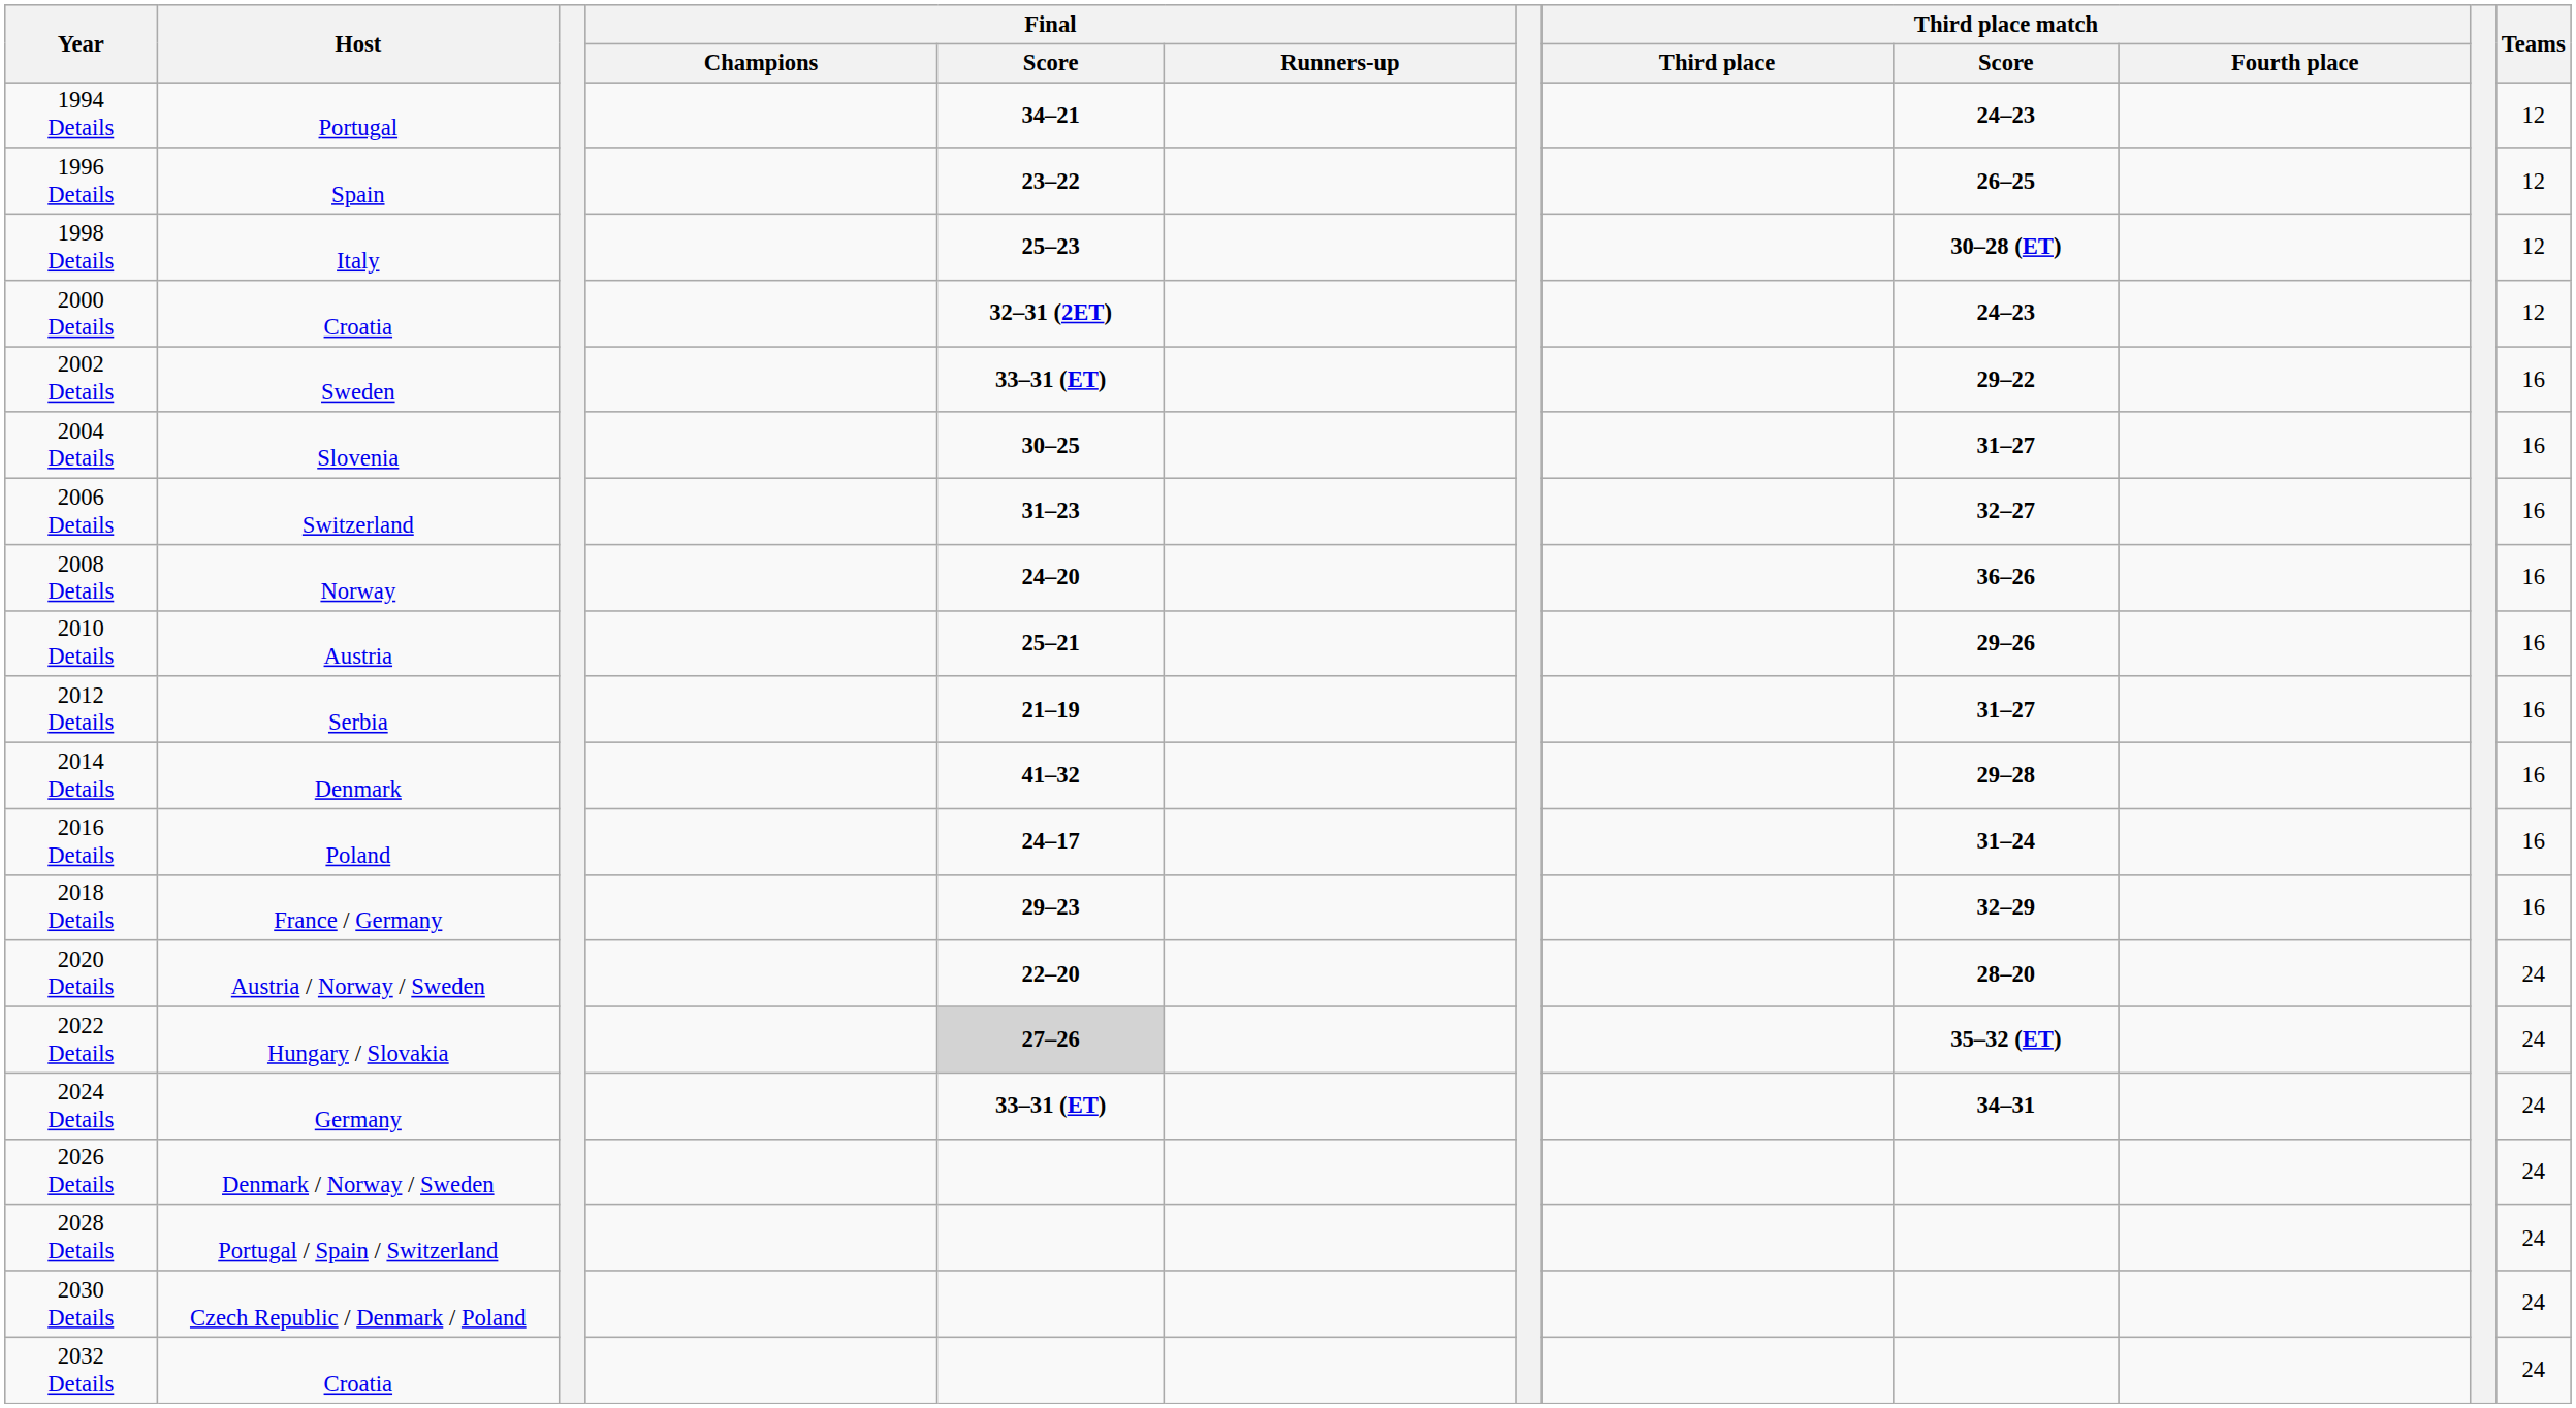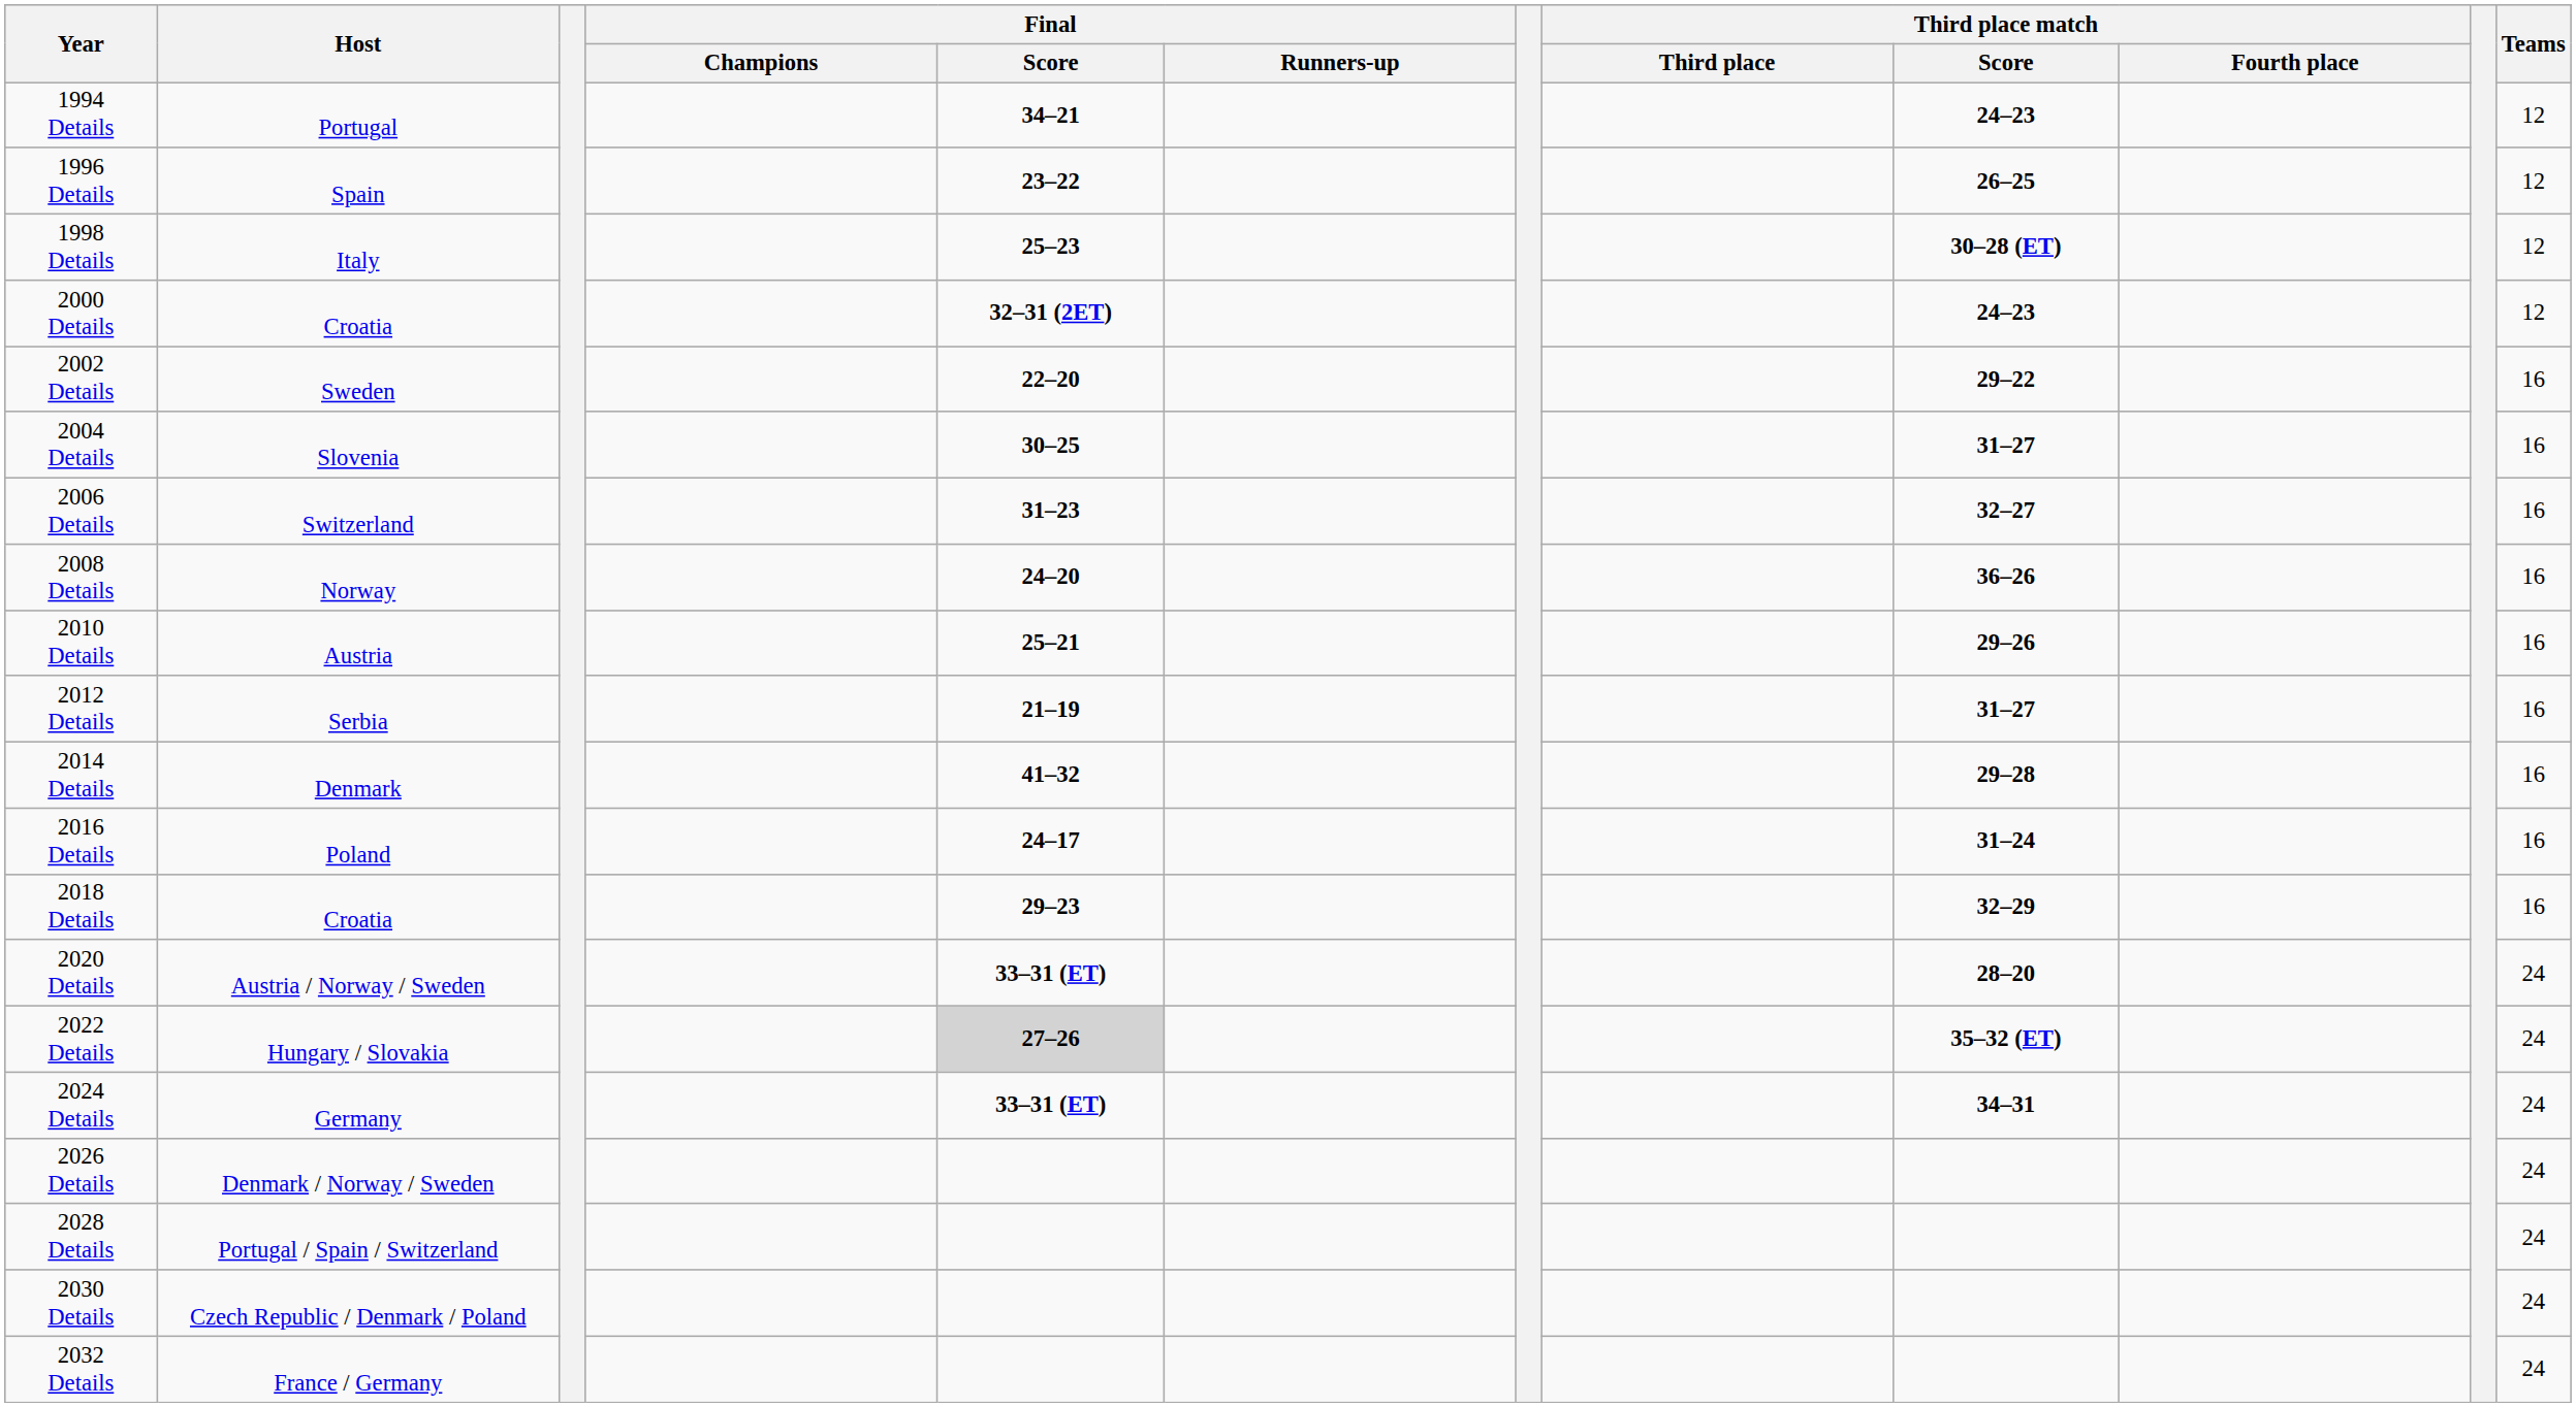 <table class="wikitable" style="font-size:90%; width: 100%; text-align: center;">
 <tr>
 <th rowspan=2 width=6%>Year</th>
 <th rowspan=2 width=16%>Host</th>
 <th width=1% rowspan=22 bgcolor=ffffff></th>
 <th colspan=3>Final</th>
 <th width=1% rowspan=22 bgcolor=ffffff></th>
 <th colspan=3>Third place match</th>
 <th width=1% rowspan=22 bgcolor=#ffffff></th>
 <th rowspan=2 width=5%>Teams</th>
 </tr>
 <tr bgcolor=#efefef>
 <th width=14%>Champions</th>
 <th width=9%>Score</th>
 <th width=14%>Runners-up</th>
 <th width=14%>Third place</th>
 <th width=9%>Score</th>
 <th width=14%>Fourth place</th>
 </tr>
 <tr>
 <td>1994<br><a href='#'>Details</a></td>
 <td><br><a href='#'>Portugal</a></td>
 <td><strong></strong></td>
 <td><strong>34–21</strong></td>
 <td></td>
 <td></td>
 <td><strong>24–23</strong></td>
 <td></td>
 <td>12</td>
 </tr>
 <tr>
 <td>1996<br><a href='#'>Details</a></td>
 <td><br><a href='#'>Spain</a></td>
 <td><strong></strong></td>
 <td><strong>23–22</strong></td>
 <td></td>
 <td></td>
 <td><strong>26–25</strong></td>
 <td></td>
 <td>12</td>
 </tr>
 <tr>
 <td>1998<br><a href='#'>Details</a></td>
 <td><br><a href='#'>Italy</a></td>
 <td><strong></strong></td>
 <td><strong>25–23</strong></td>
 <td></td>
 <td></td>
 <td><strong>30–28 (<a href='#'>ET</a>)</strong></td>
 <td></td>
 <td>12</td>
 </tr>
 <tr>
 <td>2000<br><a href='#'>Details</a></td>
 <td><br><a href='#'>Croatia</a></td>
 <td><strong></strong></td>
 <td><strong>32–31 (<a href='#'>2ET</a>)</strong></td>
 <td></td>
 <td></td>
 <td><strong>24–23</strong></td>
 <td></td>
 <td>12</td>
 </tr>
 <tr>
 <td>2002<br><a href='#'>Details</a></td>
 <td><br><a href='#'>Sweden</a></td>
 <td><strong></strong></td>
-<td><strong>33–31 (<a href='#'>ET</a>)</strong></td>
+<td><strong>22–20</strong></td>
 <td></td>
 <td></td>
 <td><strong>29–22</strong></td>
 <td></td>
 <td>16</td>
 </tr>
 <tr>
 <td>2004<br><a href='#'>Details</a></td>
 <td><br><a href='#'>Slovenia</a></td>
 <td><strong></strong></td>
 <td><strong>30–25</strong></td>
 <td></td>
 <td></td>
 <td><strong>31–27</strong></td>
 <td></td>
 <td>16</td>
 </tr>
 <tr>
 <td>2006<br><a href='#'>Details</a></td>
 <td><br><a href='#'>Switzerland</a></td>
 <td><strong></strong></td>
 <td><strong>31–23</strong></td>
 <td></td>
 <td></td>
 <td><strong>32–27</strong></td>
 <td></td>
 <td>16</td>
 </tr>
 <tr>
 <td>2008<br><a href='#'>Details</a></td>
 <td><br><a href='#'>Norway</a></td>
 <td><strong></strong></td>
 <td><strong>24–20</strong></td>
 <td></td>
 <td></td>
 <td><strong>36–26</strong></td>
 <td></td>
 <td>16</td>
 </tr>
 <tr>
 <td>2010<br><a href='#'>Details</a></td>
 <td><br><a href='#'>Austria</a></td>
 <td><strong></strong></td>
 <td><strong>25–21</strong></td>
 <td></td>
 <td></td>
 <td><strong>29–26</strong></td>
 <td></td>
 <td>16</td>
 </tr>
 <tr>
 <td>2012<br><a href='#'>Details</a></td>
 <td><br><a href='#'>Serbia</a></td>
 <td><strong></strong></td>
 <td><strong>21–19</strong></td>
 <td></td>
 <td></td>
 <td><strong>31–27</strong></td>
 <td></td>
 <td>16</td>
 </tr>
 <tr>
 <td>2014<br><a href='#'>Details</a></td>
 <td><br><a href='#'>Denmark</a></td>
 <td><strong></strong></td>
 <td><strong>41–32</strong></td>
 <td></td>
 <td></td>
 <td><strong>29–28</strong></td>
 <td></td>
 <td>16</td>
 </tr>
 <tr>
 <td>2016<br><a href='#'>Details</a></td>
 <td><br><a href='#'>Poland</a></td>
 <td><strong></strong></td>
 <td><strong>24–17</strong></td>
 <td></td>
 <td></td>
 <td><strong>31–24</strong></td>
 <td></td>
 <td>16</td>
 </tr>
 <tr>
 <td>2018<br><a href='#'>Details</a></td>
-<td>  <br><a href='#'>France</a> / <a href='#'>Germany</a></td>
+<td><br><a href='#'>Croatia</a></td>
 <td><strong></strong></td>
 <td><strong>29–23</strong></td>
 <td></td>
 <td></td>
 <td><strong>32–29</strong></td>
 <td></td>
 <td>16</td>
 </tr>
 <tr>
 <td>2020<br><a href='#'>Details</a></td>
 <td>   <br><a href='#'>Austria</a> / <a href='#'>Norway</a> / <a href='#'>Sweden</a></td>
 <td><strong></strong></td>
-<td><strong>22–20</strong></td>
+<td><strong>33–31 (<a href='#'>ET</a>)</strong></td>
 <td></td>
 <td></td>
 <td><strong>28–20</strong></td>
 <td></td>
 <td>24</td>
 </tr>
 <tr>
 <td>2022<br><a href='#'>Details</a></td>
 <td>  <br><a href='#'>Hungary</a> / <a href='#'>Slovakia</a></td>
 <td><strong></strong></td>
 <td style="background: lightgrey;"><strong>27–26</strong></td>
 <td></td>
 <td></td>
 <td><strong>35–32 (<a href='#'>ET</a>)</strong></td>
 <td></td>
 <td>24</td>
 </tr>
 <tr>
 <td>2024<br><a href='#'>Details</a></td>
 <td><br><a href='#'>Germany</a></td>
 <td><strong></strong></td>
 <td><strong>33–31 (<a href='#'>ET</a>)</strong></td>
 <td></td>
 <td></td>
 <td><strong>34–31</strong></td>
 <td></td>
 <td>24</td>
 </tr>
 <tr>
 <td>2026<br><a href='#'>Details</a></td>
 <td>   <br><a href='#'>Denmark</a> / <a href='#'>Norway</a> / <a href='#'>Sweden</a></td>
 <td></td>
 <td></td>
 <td></td>
 <td></td>
 <td></td>
 <td></td>
 <td>24</td>
 </tr>
 <tr>
 <td>2028<br><a href='#'>Details</a></td>
 <td>   <br><a href='#'>Portugal</a> / <a href='#'>Spain</a> / <a href='#'>Switzerland</a></td>
 <td></td>
 <td></td>
 <td></td>
 <td></td>
 <td></td>
 <td></td>
 <td>24</td>
 </tr>
 <tr>
 <td>2030<br><a href='#'>Details</a></td>
 <td>   <br><a href='#'>Czech Republic</a> / <a href='#'>Denmark</a> / <a href='#'>Poland</a></td>
 <td></td>
 <td></td>
 <td></td>
 <td></td>
 <td></td>
 <td></td>
 <td>24</td>
 </tr>
 <tr>
 <td>2032<br><a href='#'>Details</a></td>
-<td><br><a href='#'>Croatia</a></td>
+<td>  <br><a href='#'>France</a> / <a href='#'>Germany</a></td>
 <td></td>
 <td></td>
 <td></td>
 <td></td>
 <td></td>
 <td></td>
 <td>24</td>
 </tr>
 </table>
